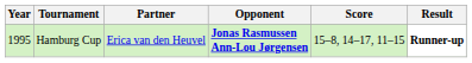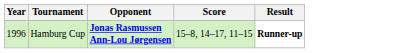 <table class="sortable wikitable" style="font-size: 90%;">
 <tr>
 <th>Year</th>
 <th>Tournament</th>
-<th>Partner</th>
 <th>Opponent</th>
 <th>Score</th>
 <th>Result</th>
 </tr>
 <tr style="background:#D4F1C5">
-<td align="center">1995</td>
+<td align="center">1996</td>
 <td align="left">Hamburg Cup</td>
-<td align="left"> <a href='#'>Erica van den Heuvel</a></td>
 <td align="left"><strong> <a href='#'>Jonas Rasmussen</a><br> <a href='#'>Ann-Lou Jørgensen</a></strong></td>
 <td align="left">15–8, 14–17, 11–15</td>
 <td style="text-align:left; background:white"> <strong>Runner-up</strong></td>
 </tr>
 </table>
